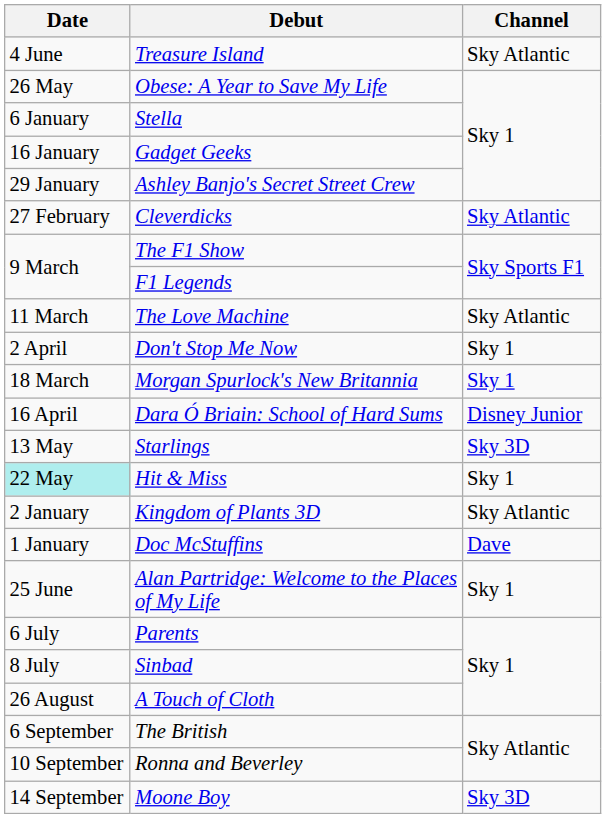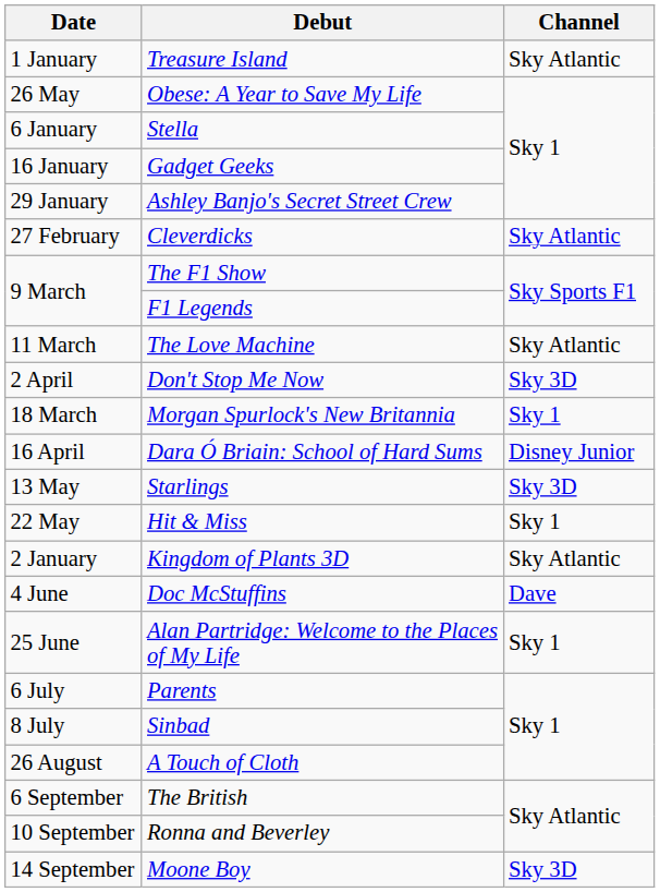 <table class="wikitable">
 <tr>
 <th width=90>Date</th>
 <th width=250>Debut</th>
 <th width=100>Channel</th>
 </tr>
 <tr>
-<td>4 June</td>
+<td>1 January</td>
 <td><em><a href='#'>Treasure Island</a></em></td>
 <td>Sky Atlantic</td>
 </tr>
 <tr>
 <td>26 May</td>
 <td><em><a href='#'>Obese: A Year to Save My Life</a></em></td>
 <td rowspan=4>Sky 1</td>
 </tr>
 <tr>
 <td>6 January</td>
 <td><em><a href='#'>Stella</a></em></td>
 </tr>
 <tr>
 <td>16 January</td>
 <td><em><a href='#'>Gadget Geeks</a></em></td>
 </tr>
 <tr>
 <td>29 January</td>
 <td><em><a href='#'>Ashley Banjo's Secret Street Crew</a></em></td>
 </tr>
 <tr>
 <td>27 February</td>
 <td><em><a href='#'>Cleverdicks</a></em></td>
 <td><a href='#'>Sky Atlantic</a></td>
 </tr>
 <tr>
 <td rowspan=2>9 March</td>
 <td><em><a href='#'>The F1 Show</a></em></td>
 <td rowspan=2><a href='#'>Sky Sports F1</a></td>
 </tr>
 <tr>
 <td><em><a href='#'>F1 Legends</a></em></td>
 </tr>
 <tr>
 <td>11 March</td>
 <td><em><a href='#'>The Love Machine</a></em></td>
 <td>Sky Atlantic</td>
 </tr>
 <tr>
 <td>2 April</td>
 <td><em><a href='#'>Don't Stop Me Now</a></em></td>
-<td>Sky 1</td>
+<td><a href='#'>Sky 3D</a></td>
 </tr>
 <tr>
 <td>18 March</td>
 <td><em><a href='#'>Morgan Spurlock's New Britannia</a></em></td>
 <td><a href='#'>Sky 1</a></td>
 </tr>
 <tr>
 <td>16 April</td>
 <td><em><a href='#'>Dara Ó Briain: School of Hard Sums</a></em></td>
 <td><a href='#'>Disney Junior</a></td>
 </tr>
 <tr>
 <td>13 May</td>
 <td><em><a href='#'>Starlings</a></em></td>
 <td><a href='#'>Sky 3D</a></td>
 </tr>
 <tr>
-<td style="background: paleturquoise;">22 May</td>
+<td>22 May</td>
 <td><em><a href='#'>Hit & Miss</a></em></td>
 <td>Sky 1</td>
 </tr>
 <tr>
 <td>2 January</td>
 <td><em><a href='#'>Kingdom of Plants 3D</a></em></td>
 <td>Sky Atlantic</td>
 </tr>
 <tr>
-<td>1 January</td>
+<td>4 June</td>
 <td><em><a href='#'>Doc McStuffins</a></em></td>
 <td><a href='#'>Dave</a></td>
 </tr>
 <tr>
 <td>25 June</td>
 <td><em><a href='#'>Alan Partridge: Welcome to the Places of My Life</a></em></td>
 <td>Sky 1</td>
 </tr>
 <tr>
 <td>6 July</td>
 <td><em><a href='#'>Parents</a></em></td>
 <td rowspan=3>Sky 1</td>
 </tr>
 <tr>
 <td>8 July</td>
 <td><em><a href='#'>Sinbad</a></em></td>
 </tr>
 <tr>
 <td>26 August</td>
 <td><em><a href='#'>A Touch of Cloth</a></em></td>
 </tr>
 <tr>
 <td>6 September</td>
 <td><em>The British</em></td>
 <td rowspan=2>Sky Atlantic</td>
 </tr>
 <tr>
 <td>10 September</td>
 <td><em>Ronna and Beverley</em></td>
 </tr>
 <tr>
 <td>14 September</td>
 <td><em><a href='#'>Moone Boy</a></em></td>
 <td><a href='#'>Sky 3D</a></td>
 </tr>
 </table>
